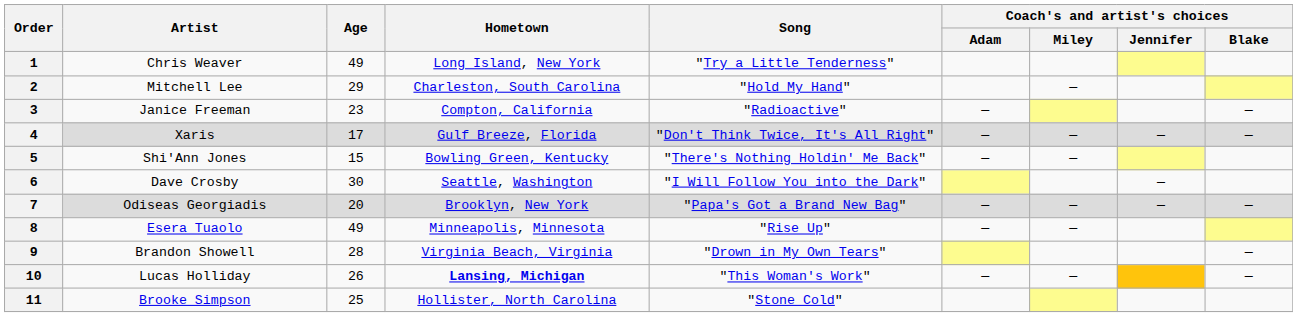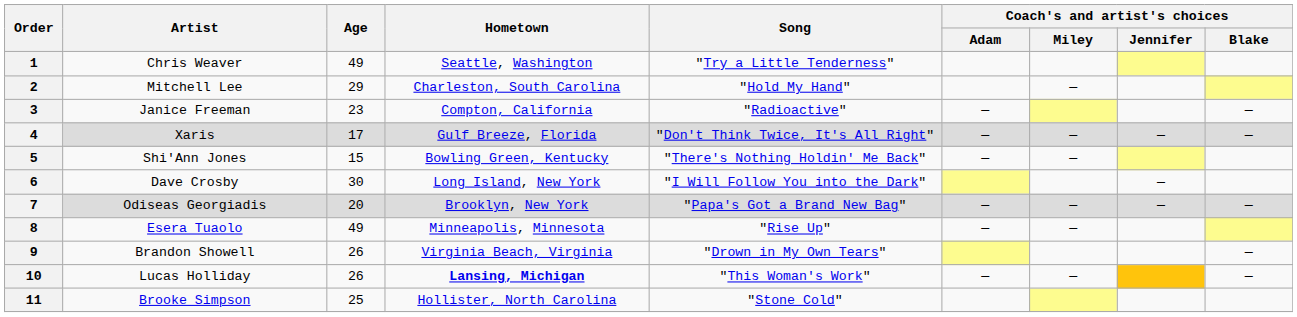 <table class="wikitable" style="text-align:center; line-height:17px; width:100%;">
 <tr>
 <th scope="col" rowspan="2" style="width:04%;">Order</th>
 <th scope="col" rowspan="2" style="width:18%;">Artist</th>
 <th scope="col" rowspan="2" style="width:04%;">Age</th>
 <th scope="col" rowspan="2" style="width:18%;">Hometown</th>
 <th scope="col" rowspan="2" style="width:20%;">Song</th>
 <th scope="col" colspan="4" style="width:24%;">Coach's and artist's choices</th>
 </tr>
 <tr>
 <th style="width:06%;">Adam</th>
 <th style="width:06%;">Miley</th>
 <th style="width:06%;">Jennifer</th>
 <th style="width:06%;">Blake</th>
 </tr>
 <tr>
 <th>1</th>
 <td>Chris Weaver</td>
 <td>49</td>
-<td><a href='#'>Long Island</a>, <a href='#'>New York</a></td>
+<td><a href='#'>Seattle</a>, <a href='#'>Washington</a></td>
 <td>"<a href='#'>Try a Little Tenderness</a>"</td>
 <td><strong></strong></td>
 <td><strong></strong></td>
 <td bgcolor=#fdfc8f><strong></strong></td>
 <td><strong></strong></td>
 </tr>
 <tr>
 <th>2</th>
 <td>Mitchell Lee</td>
 <td>29</td>
 <td><a href='#'>Charleston, South Carolina</a></td>
 <td>"<a href='#'>Hold My Hand</a>"</td>
 <td><strong></strong></td>
 <td>—</td>
 <td><strong></strong></td>
 <td bgcolor=#fdfc8f><strong></strong></td>
 </tr>
 <tr>
 <th>3</th>
 <td>Janice Freeman</td>
 <td>23</td>
 <td><a href='#'>Compton, California</a></td>
 <td>"<a href='#'>Radioactive</a>"</td>
 <td>—</td>
 <td bgcolor=#fdfc8f><strong></strong></td>
 <td><strong></strong></td>
 <td>—</td>
 </tr>
 <tr bgcolor=#DCDCDC>
 <th>4</th>
 <td>Xaris</td>
 <td>17</td>
 <td><a href='#'>Gulf Breeze</a>, <a href='#'>Florida</a></td>
 <td>"<a href='#'>Don't Think Twice, It's All Right</a>"</td>
 <td>—</td>
 <td>—</td>
 <td>—</td>
 <td>—</td>
 </tr>
 <tr>
 <th>5</th>
 <td>Shi'Ann Jones</td>
 <td>15</td>
 <td><a href='#'>Bowling Green, Kentucky</a></td>
 <td>"<a href='#'>There's Nothing Holdin' Me Back</a>"</td>
 <td>—</td>
 <td>—</td>
 <td bgcolor=#fdfc8f><strong></strong></td>
 <td><strong></strong></td>
 </tr>
 <tr>
 <th>6</th>
 <td>Dave Crosby</td>
 <td>30</td>
-<td><a href='#'>Seattle</a>, <a href='#'>Washington</a></td>
+<td><a href='#'>Long Island</a>, <a href='#'>New York</a></td>
 <td>"<a href='#'>I Will Follow You into the Dark</a>"</td>
 <td bgcolor=#fdfc8f><strong></strong></td>
 <td><strong></strong></td>
 <td>—</td>
 <td><strong></strong></td>
 </tr>
 <tr bgcolor=#dcdcdc>
 <th>7</th>
 <td>Odiseas Georgiadis</td>
 <td>20</td>
 <td><a href='#'>Brooklyn</a>, <a href='#'>New York</a></td>
 <td>"<a href='#'>Papa's Got a Brand New Bag</a>"</td>
 <td>—</td>
 <td>—</td>
 <td>—</td>
 <td>—</td>
 </tr>
 <tr>
 <th>8</th>
 <td><a href='#'>Esera Tuaolo</a></td>
 <td>49</td>
 <td><a href='#'>Minneapolis</a>, <a href='#'>Minnesota</a></td>
 <td>"<a href='#'>Rise Up</a>"</td>
 <td>—</td>
 <td>—</td>
 <td><strong></strong></td>
 <td bgcolor=#fdfc8f><strong></strong></td>
 </tr>
 <tr>
 <th>9</th>
 <td>Brandon Showell</td>
-<td>28</td>
+<td>26</td>
 <td><a href='#'>Virginia Beach, Virginia</a></td>
 <td>"<a href='#'>Drown in My Own Tears</a>"</td>
 <td bgcolor=#fdfc8f><strong></strong></td>
 <td><strong></strong></td>
 <td><strong></strong></td>
 <td>—</td>
 </tr>
 <tr>
 <th>10</th>
 <td>Lucas Holliday</td>
 <td>26</td>
 <td><strong><a href='#'>Lansing, Michigan</a></strong></td>
 <td>"<a href='#'>This Woman's Work</a>"</td>
 <td>—</td>
 <td>—</td>
 <td bgcolor=#ffc40c><strong></strong></td>
 <td>—</td>
 </tr>
 <tr>
 <th>11</th>
 <td><a href='#'>Brooke Simpson</a></td>
 <td>25</td>
 <td><a href='#'>Hollister, North Carolina</a></td>
 <td>"<a href='#'>Stone Cold</a>"</td>
 <td><strong></strong></td>
 <td bgcolor=#fdfc8f><strong></strong></td>
 <td><strong></strong></td>
 <td><strong></strong></td>
 </tr>
 <tr>
 </tr>
 </table>
